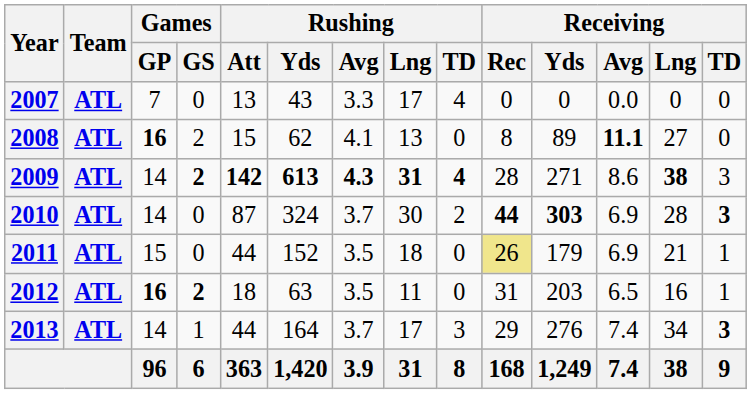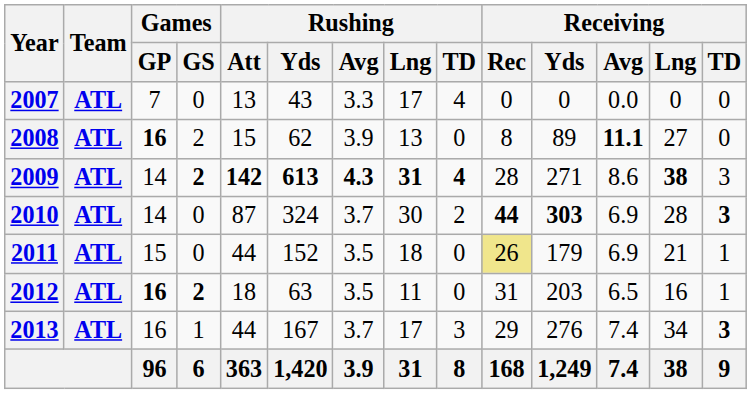 <table class="wikitable" style="text-align:center;">
 <tr>
 <th rowspan="2">Year</th>
 <th rowspan="2">Team</th>
 <th colspan="2">Games</th>
 <th colspan="5">Rushing</th>
 <th colspan="5">Receiving</th>
 </tr>
 <tr>
 <th>GP</th>
 <th>GS</th>
 <th>Att</th>
 <th>Yds</th>
 <th>Avg</th>
 <th>Lng</th>
 <th>TD</th>
 <th>Rec</th>
 <th>Yds</th>
 <th>Avg</th>
 <th>Lng</th>
 <th>TD</th>
 </tr>
 <tr>
 <th><a href='#'>2007</a></th>
 <th><a href='#'>ATL</a></th>
 <td>7</td>
 <td>0</td>
 <td>13</td>
 <td>43</td>
 <td>3.3</td>
 <td>17</td>
 <td>4</td>
 <td>0</td>
 <td>0</td>
 <td>0.0</td>
 <td>0</td>
 <td>0</td>
 </tr>
 <tr>
 <th><a href='#'>2008</a></th>
 <th><a href='#'>ATL</a></th>
 <td><strong>16</strong></td>
 <td>2</td>
 <td>15</td>
 <td>62</td>
-<td>4.1</td>
+<td>3.9</td>
 <td>13</td>
 <td>0</td>
 <td>8</td>
 <td>89</td>
 <td><strong>11.1</strong></td>
 <td>27</td>
 <td>0</td>
 </tr>
 <tr>
 <th><a href='#'>2009</a></th>
 <th><a href='#'>ATL</a></th>
 <td>14</td>
 <td><strong>2</strong></td>
 <td><strong>142</strong></td>
 <td><strong>613</strong></td>
 <td><strong>4.3</strong></td>
 <td><strong>31</strong></td>
 <td><strong>4</strong></td>
 <td>28</td>
 <td>271</td>
 <td>8.6</td>
 <td><strong>38</strong></td>
 <td>3</td>
 </tr>
 <tr>
 <th><a href='#'>2010</a></th>
 <th><a href='#'>ATL</a></th>
 <td>14</td>
 <td>0</td>
 <td>87</td>
 <td>324</td>
 <td>3.7</td>
 <td>30</td>
 <td>2</td>
 <td><strong>44</strong></td>
 <td><strong>303</strong></td>
 <td>6.9</td>
 <td>28</td>
 <td><strong>3</strong></td>
 </tr>
 <tr>
 <th><a href='#'>2011</a></th>
 <th><a href='#'>ATL</a></th>
 <td>15</td>
 <td>0</td>
 <td>44</td>
 <td>152</td>
 <td>3.5</td>
 <td>18</td>
 <td>0</td>
 <td style="background: khaki;">26</td>
 <td>179</td>
 <td>6.9</td>
 <td>21</td>
 <td>1</td>
 </tr>
 <tr>
 <th><a href='#'>2012</a></th>
 <th><a href='#'>ATL</a></th>
 <td><strong>16</strong></td>
 <td><strong>2</strong></td>
 <td>18</td>
 <td>63</td>
 <td>3.5</td>
 <td>11</td>
 <td>0</td>
 <td>31</td>
 <td>203</td>
 <td>6.5</td>
 <td>16</td>
 <td>1</td>
 </tr>
 <tr>
 <th><a href='#'>2013</a></th>
 <th><a href='#'>ATL</a></th>
-<td>14</td>
+<td>16</td>
 <td>1</td>
 <td>44</td>
-<td>164</td>
+<td>167</td>
 <td>3.7</td>
 <td>17</td>
 <td>3</td>
 <td>29</td>
 <td>276</td>
 <td>7.4</td>
 <td>34</td>
 <td><strong>3</strong></td>
 </tr>
 <tr>
 <th colspan="2"></th>
 <th>96</th>
 <th>6</th>
 <th>363</th>
 <th>1,420</th>
 <th>3.9</th>
 <th>31</th>
 <th>8</th>
 <th>168</th>
 <th>1,249</th>
 <th>7.4</th>
 <th>38</th>
 <th>9</th>
 </tr>
 </table>
